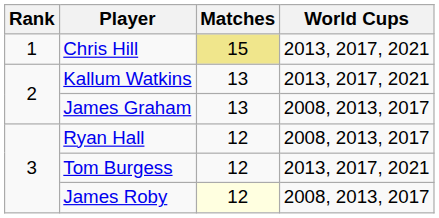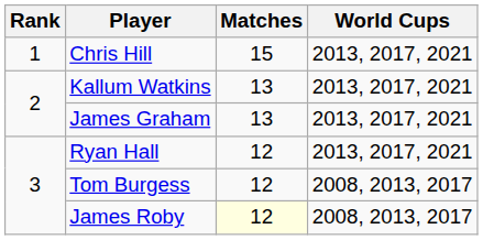 <table class="wikitable sortable">
 <tr>
 <th>Rank</th>
 <th>Player</th>
 <th>Matches</th>
 <th>World Cups</th>
 </tr>
 <tr>
 <td align=center>1</td>
 <td><a href='#'>Chris Hill</a></td>
-<td align=center style="background: khaki;">15</td>
+<td align=center>15</td>
 <td>2013, 2017, 2021</td>
 </tr>
 <tr>
 <td rowspan=2 align=center>2</td>
 <td><a href='#'>Kallum Watkins</a></td>
 <td align=center>13</td>
 <td>2013, 2017, 2021</td>
 </tr>
 <tr>
 <td><a href='#'>James Graham</a></td>
 <td align=center>13</td>
-<td>2008, 2013, 2017</td>
+<td>2013, 2017, 2021</td>
 </tr>
 <tr>
 <td rowspan=3 align=center>3</td>
 <td><a href='#'>Ryan Hall</a></td>
 <td align=center>12</td>
-<td>2008, 2013, 2017</td>
+<td>2013, 2017, 2021</td>
 </tr>
 <tr>
 <td><a href='#'>Tom Burgess</a></td>
 <td align=center>12</td>
-<td>2013, 2017, 2021</td>
+<td>2008, 2013, 2017</td>
 </tr>
 <tr>
 <td><a href='#'>James Roby</a></td>
 <td align=center style="background: lightyellow;">12</td>
 <td>2008, 2013, 2017</td>
 </tr>
 </table>
